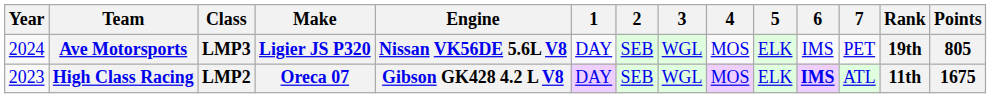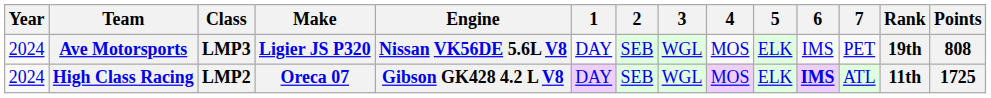 <table class="wikitable" style="text-align:center; font-size:90%">
 <tr>
 <th>Year</th>
 <th>Team</th>
 <th>Class</th>
 <th>Make</th>
 <th>Engine</th>
 <th>1</th>
 <th>2</th>
 <th>3</th>
 <th>4</th>
 <th>5</th>
 <th>6</th>
 <th>7</th>
 <th>Rank</th>
 <th>Points</th>
 </tr>
 <tr>
 <td><a href='#'>2024</a></td>
 <th><a href='#'>Ave Motorsports</a></th>
 <th>LMP3</th>
 <th><a href='#'>Ligier JS P320</a></th>
 <th><a href='#'>Nissan</a> <a href='#'>VK56DE</a> 5.6L <a href='#'>V8</a></th>
 <td style="background:#;"><a href='#'>DAY</a><br></td>
 <td style="background:#dfffdf;"><a href='#'>SEB</a><br></td>
 <td style="background:#dfffdf;"><a href='#'>WGL</a><br></td>
 <td style="background:#;"><a href='#'>MOS</a><br></td>
 <td style="background:#dfffdf;"><a href='#'>ELK</a><br></td>
 <td style="background:#;"><a href='#'>IMS</a><br></td>
 <td style="background:#;"><a href='#'>PET</a><br></td>
 <th>19th</th>
-<th>805</th>
+<th>808</th>
 </tr>
 <tr>
-<td><a href='#'>2023</a></td>
+<td><a href='#'>2024</a></td>
 <th><a href='#'>High Class Racing</a></th>
 <th>LMP2</th>
 <th><a href='#'>Oreca 07</a></th>
 <th><a href='#'>Gibson</a> GK428 4.2 L <a href='#'>V8</a></th>
 <td style="background:#EFCFFF;"><a href='#'>DAY</a><br></td>
 <td style="background:#DFFFDF;"><a href='#'>SEB</a><br></td>
 <td style="background:#DFFFDF;"><a href='#'>WGL</a><br></td>
 <td style="background:#EFCFFF;"><a href='#'>MOS</a><br></td>
 <td style="background:#DFFFDF;"><a href='#'>ELK</a><br></td>
 <td style="background:#EFCFFF;"><strong><a href='#'>IMS</a><br></strong></td>
 <td style="background:#DFFFDF;"><a href='#'>ATL</a><br></td>
 <th>11th</th>
-<th>1675</th>
+<th>1725</th>
 </tr>
 </table>
